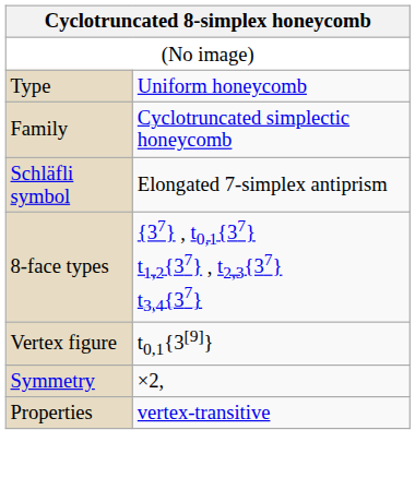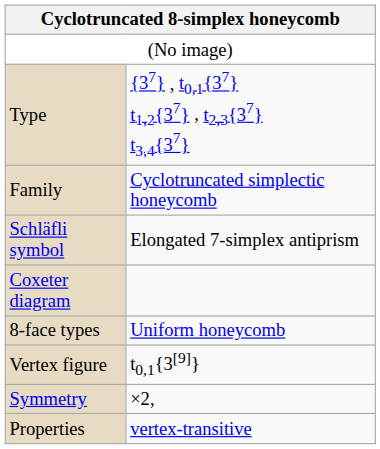 <table class="wikitable" align="right" style="margin-left:10px" width="320">
 <tr>
 <th bgcolor=#e7dcc3 colspan=2>Cyclotruncated 8-simplex honeycomb</th>
 </tr>
 <tr>
 <td bgcolor=#ffffff align=center colspan=2>(No image)</td>
 </tr>
 <tr>
 <td bgcolor=#e7dcc3>Type</td>
-<td><a href='#'>Uniform honeycomb</a></td>
+<td><a href='#'>{3<sup>7</sup>}</a> , <a href='#'>t<sub>0,1</sub>{3<sup>7</sup>}</a> <br><a href='#'>t<sub>1,2</sub>{3<sup>7</sup>}</a> , <a href='#'>t<sub>2,3</sub>{3<sup>7</sup>}</a> <br><a href='#'>t<sub>3,4</sub>{3<sup>7</sup>}</a> </td>
 </tr>
 <tr>
 <td bgcolor=#e7dcc3>Family</td>
 <td><a href='#'>Cyclotruncated simplectic honeycomb</a></td>
 </tr>
 <tr>
 <td bgcolor=#e7dcc3><a href='#'>Schläfli symbol</a></td>
 <td>Elongated 7-simplex antiprism</td>
 </tr>
 <tr>
+<td bgcolor=#e7dcc3><a href='#'>Coxeter diagram</a></td>
+<td></td>
+</tr>
+<tr>
 <td bgcolor=#e7dcc3>8-face types</td>
-<td><a href='#'>{3<sup>7</sup>}</a> , <a href='#'>t<sub>0,1</sub>{3<sup>7</sup>}</a> <br><a href='#'>t<sub>1,2</sub>{3<sup>7</sup>}</a> , <a href='#'>t<sub>2,3</sub>{3<sup>7</sup>}</a> <br><a href='#'>t<sub>3,4</sub>{3<sup>7</sup>}</a> </td>
+<td><a href='#'>Uniform honeycomb</a></td>
 </tr>
 <tr>
 <td bgcolor=#e7dcc3>Vertex figure</td>
 <td>t<sub>0,1</sub>{3<sup>[9]</sup>}</td>
 </tr>
 <tr>
 <td bgcolor=#e7dcc3><a href='#'>Symmetry</a></td>
 <td>×2, </td>
 </tr>
 <tr>
 <td bgcolor=#e7dcc3>Properties</td>
 <td><a href='#'>vertex-transitive</a></td>
 </tr>
 </table>
